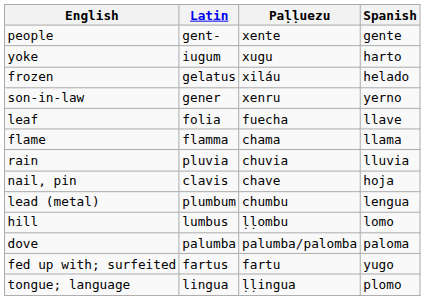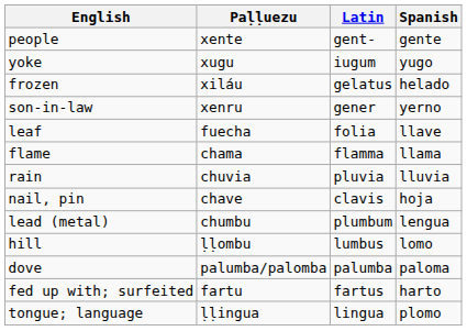 <table class="wikitable sortable" padding="5">
 <tr>
 <th>English</th>
+<th>Paḷḷuezu</th>
 <th><a href='#'>Latin</a></th>
-<th>Paḷḷuezu</th>
 <th>Spanish</th>
 </tr>
 <tr ->
 <td>people</td>
+<td>xente</td>
 <td>gent-</td>
-<td>xente</td>
 <td>gente</td>
 </tr>
 <tr ->
 <td>yoke</td>
+<td>xugu</td>
 <td>iugum</td>
-<td>xugu</td>
-<td>harto</td>
+<td>yugo</td>
 </tr>
 <tr ->
 <td>frozen</td>
+<td>xiláu</td>
 <td>gelatus</td>
-<td>xiláu</td>
 <td>helado</td>
 </tr>
 <tr ->
 <td>son-in-law</td>
+<td>xenru</td>
 <td>gener</td>
-<td>xenru</td>
 <td>yerno</td>
 </tr>
 <tr ->
 <td>leaf</td>
+<td>fuecha</td>
 <td>folia</td>
-<td>fuecha</td>
 <td>llave</td>
 </tr>
 <tr ->
 <td>flame</td>
+<td>chama</td>
 <td>flamma</td>
-<td>chama</td>
 <td>llama</td>
 </tr>
 <tr ->
 <td>rain</td>
+<td>chuvia</td>
 <td>pluvia</td>
-<td>chuvia</td>
 <td>lluvia</td>
 </tr>
 <tr ->
 <td>nail, pin</td>
+<td>chave</td>
 <td>clavis</td>
-<td>chave</td>
 <td>hoja</td>
 </tr>
 <tr ->
 <td>lead (metal)</td>
+<td>chumbu</td>
 <td>plumbum</td>
-<td>chumbu</td>
 <td>lengua</td>
 </tr>
 <tr ->
 <td>hill</td>
+<td>ḷḷombu</td>
 <td>lumbus</td>
-<td>ḷḷombu</td>
 <td>lomo</td>
 </tr>
 <tr ->
 <td>dove</td>
+<td>palumba/palomba</td>
 <td>palumba</td>
-<td>palumba/palomba</td>
 <td>paloma</td>
 </tr>
 <tr ->
 <td>fed up with; surfeited</td>
+<td>fartu</td>
 <td>fartus</td>
-<td>fartu</td>
-<td>yugo</td>
+<td>harto</td>
 </tr>
 <tr ->
 <td>tongue; language</td>
+<td>ḷḷingua</td>
 <td>lingua</td>
-<td>ḷḷingua</td>
 <td>plomo</td>
 </tr>
 </table>
